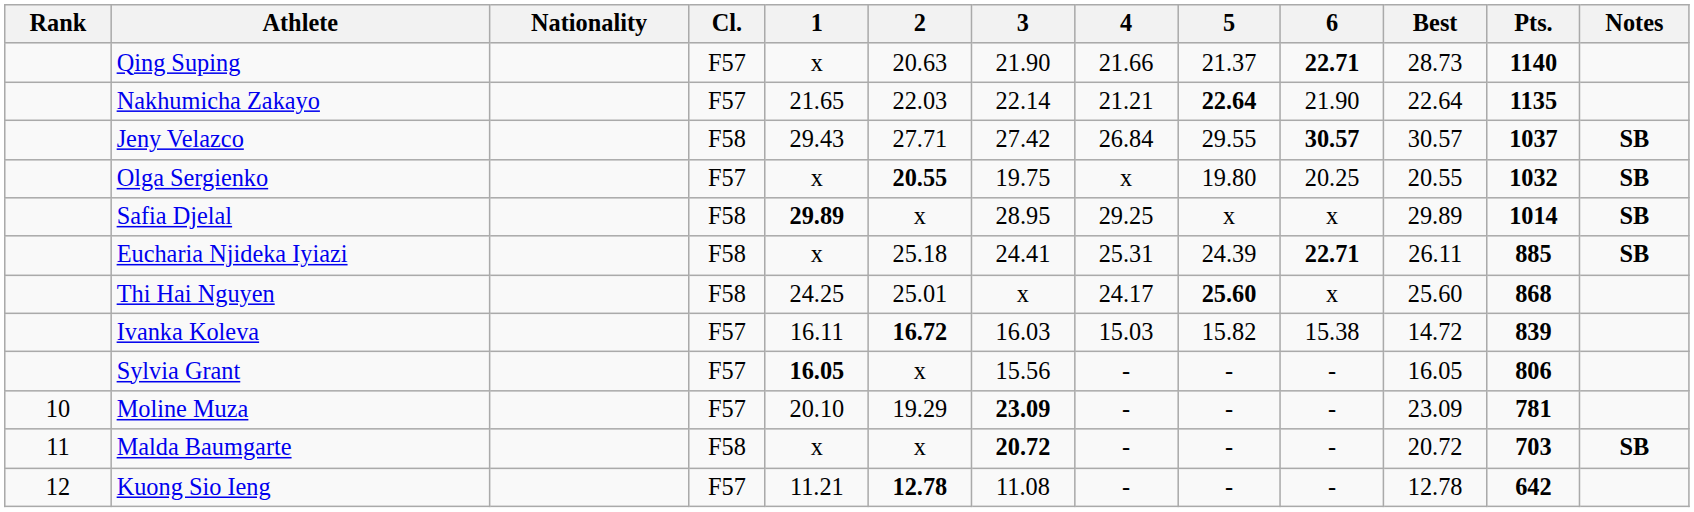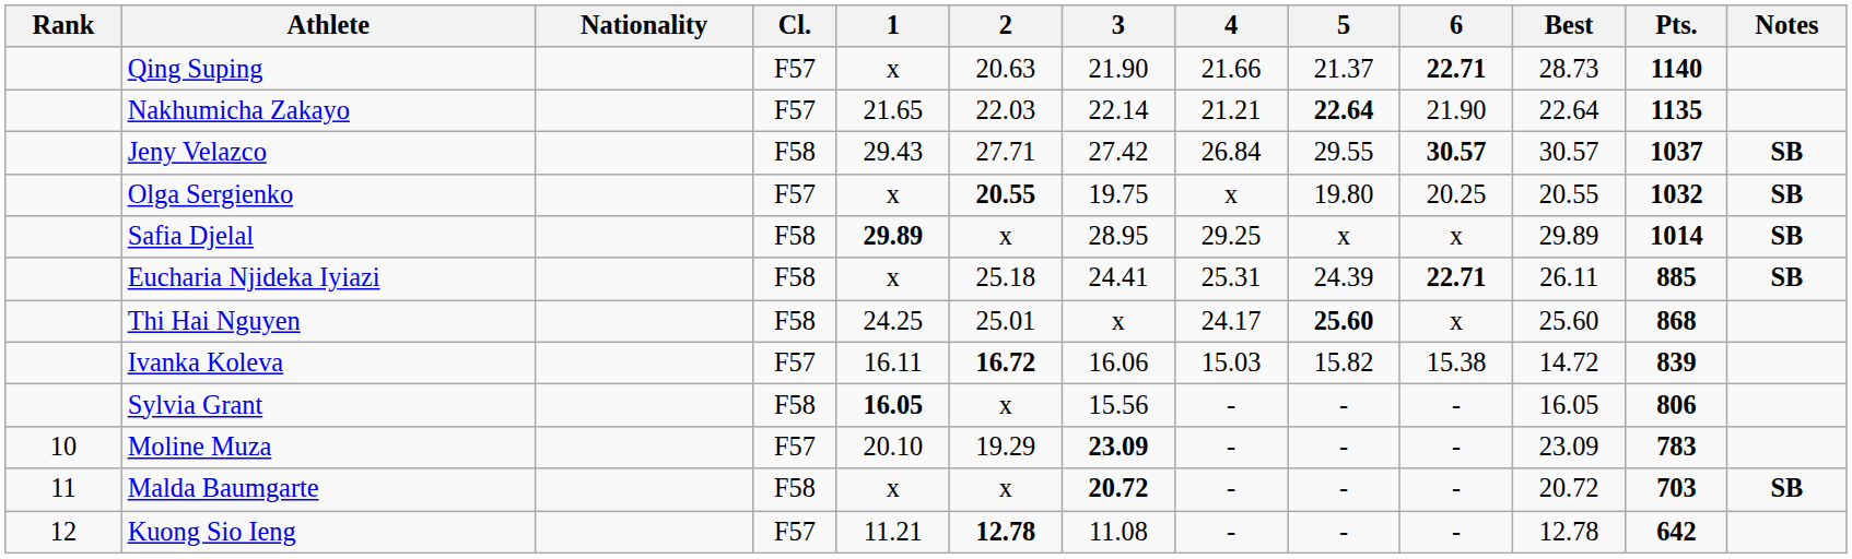 <table class="wikitable sortable" style="text-align:center; width:70%;">
 <tr>
 <th>Rank</th>
 <th>Athlete</th>
 <th>Nationality</th>
 <th>Cl.</th>
 <th class="unsortable">1</th>
 <th class="unsortable">2</th>
 <th class="unsortable">3</th>
 <th class="unsortable">4</th>
 <th class="unsortable">5</th>
 <th class="unsortable">6</th>
 <th>Best</th>
 <th>Pts.</th>
 <th>Notes</th>
 </tr>
 <tr>
 <td></td>
 <td style="text-align:left;"><a href='#'>Qing Suping</a></td>
 <td style="text-align:left;"></td>
 <td>F57</td>
 <td>x</td>
 <td>20.63</td>
 <td>21.90</td>
 <td>21.66</td>
 <td>21.37</td>
 <td><strong>22.71</strong></td>
 <td>28.73</td>
 <td><strong>1140</strong></td>
 <td></td>
 </tr>
 <tr>
 <td></td>
 <td style="text-align:left;"><a href='#'>Nakhumicha Zakayo</a></td>
 <td style="text-align:left;"></td>
 <td>F57</td>
 <td>21.65</td>
 <td>22.03</td>
 <td>22.14</td>
 <td>21.21</td>
 <td><strong>22.64</strong></td>
 <td>21.90</td>
 <td>22.64</td>
 <td><strong>1135</strong></td>
 <td></td>
 </tr>
 <tr>
 <td></td>
 <td style="text-align:left;"><a href='#'>Jeny Velazco</a></td>
 <td style="text-align:left;"></td>
 <td>F58</td>
 <td>29.43</td>
 <td>27.71</td>
 <td>27.42</td>
 <td>26.84</td>
 <td>29.55</td>
 <td><strong>30.57</strong></td>
 <td>30.57</td>
 <td><strong>1037</strong></td>
 <td><strong>SB</strong></td>
 </tr>
 <tr>
 <td></td>
 <td style="text-align:left;"><a href='#'>Olga Sergienko</a></td>
 <td style="text-align:left;"></td>
 <td>F57</td>
 <td>x</td>
 <td><strong>20.55</strong></td>
 <td>19.75</td>
 <td>x</td>
 <td>19.80</td>
 <td>20.25</td>
 <td>20.55</td>
 <td><strong>1032</strong></td>
 <td><strong>SB</strong></td>
 </tr>
 <tr>
 <td></td>
 <td style="text-align:left;"><a href='#'>Safia Djelal</a></td>
 <td style="text-align:left;"></td>
 <td>F58</td>
 <td><strong>29.89</strong></td>
 <td>x</td>
 <td>28.95</td>
 <td>29.25</td>
 <td>x</td>
 <td>x</td>
 <td>29.89</td>
 <td><strong>1014</strong></td>
 <td><strong>SB</strong></td>
 </tr>
 <tr>
 <td></td>
 <td style="text-align:left;"><a href='#'>Eucharia Njideka Iyiazi</a></td>
 <td style="text-align:left;"></td>
 <td>F58</td>
 <td>x</td>
 <td>25.18</td>
 <td>24.41</td>
 <td>25.31</td>
 <td>24.39</td>
 <td><strong>22.71</strong></td>
 <td>26.11</td>
 <td><strong>885</strong></td>
 <td><strong>SB</strong></td>
 </tr>
 <tr>
 <td></td>
 <td style="text-align:left;"><a href='#'>Thi Hai Nguyen</a></td>
 <td style="text-align:left;"></td>
 <td>F58</td>
 <td>24.25</td>
 <td>25.01</td>
 <td>x</td>
 <td>24.17</td>
 <td><strong>25.60</strong></td>
 <td>x</td>
 <td>25.60</td>
 <td><strong>868</strong></td>
 <td></td>
 </tr>
 <tr>
 <td></td>
 <td style="text-align:left;"><a href='#'>Ivanka Koleva</a></td>
 <td style="text-align:left;"></td>
 <td>F57</td>
 <td>16.11</td>
 <td><strong>16.72</strong></td>
-<td>16.03</td>
+<td>16.06</td>
 <td>15.03</td>
 <td>15.82</td>
 <td>15.38</td>
 <td>14.72</td>
 <td><strong>839</strong></td>
 <td></td>
 </tr>
 <tr>
 <td></td>
 <td style="text-align:left;"><a href='#'>Sylvia Grant</a></td>
 <td style="text-align:left;"></td>
-<td>F57</td>
+<td>F58</td>
 <td><strong>16.05</strong></td>
 <td>x</td>
 <td>15.56</td>
 <td>-</td>
 <td>-</td>
 <td>-</td>
 <td>16.05</td>
 <td><strong>806</strong></td>
 <td></td>
 </tr>
 <tr>
 <td>10</td>
 <td style="text-align:left;"><a href='#'>Moline Muza</a></td>
 <td style="text-align:left;"></td>
 <td>F57</td>
 <td>20.10</td>
 <td>19.29</td>
 <td><strong>23.09</strong></td>
 <td>-</td>
 <td>-</td>
 <td>-</td>
 <td>23.09</td>
-<td><strong>781</strong></td>
+<td><strong>783</strong></td>
 <td></td>
 </tr>
 <tr>
 <td>11</td>
 <td style="text-align:left;"><a href='#'>Malda Baumgarte</a></td>
 <td style="text-align:left;"></td>
 <td>F58</td>
 <td>x</td>
 <td>x</td>
 <td><strong>20.72</strong></td>
 <td>-</td>
 <td>-</td>
 <td>-</td>
 <td>20.72</td>
 <td><strong>703</strong></td>
 <td><strong>SB</strong></td>
 </tr>
 <tr>
 <td>12</td>
 <td style="text-align:left;"><a href='#'>Kuong Sio Ieng</a></td>
 <td style="text-align:left;"></td>
 <td>F57</td>
 <td>11.21</td>
 <td><strong>12.78</strong></td>
 <td>11.08</td>
 <td>-</td>
 <td>-</td>
 <td>-</td>
 <td>12.78</td>
 <td><strong>642</strong></td>
 <td></td>
 </tr>
 </table>
